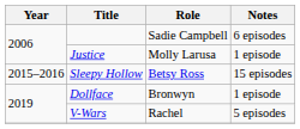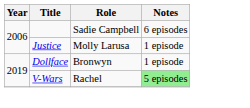 <table class="wikitable sortable">
 <tr>
 <th>Year</th>
 <th>Title</th>
 <th>Role</th>
 <th class="unsortable">Notes</th>
 </tr>
 <tr>
 <td rowspan="2">2006</td>
 <td><em></em></td>
 <td>Sadie Campbell</td>
 <td>6 episodes</td>
 </tr>
 <tr>
 <td><em><a href='#'>Justice</a></em></td>
 <td>Molly Larusa</td>
 <td>1 episode</td>
 </tr>
 <tr>
-<td>2015–2016</td>
-<td><em><a href='#'>Sleepy Hollow</a></em></td>
-<td><a href='#'>Betsy Ross</a></td>
-<td>15 episodes</td>
-</tr>
-<tr>
 <td rowspan="2">2019</td>
 <td><em><a href='#'>Dollface</a></em></td>
 <td>Bronwyn</td>
 <td>1 episode</td>
 </tr>
 <tr>
 <td><em><a href='#'>V-Wars</a></em></td>
 <td>Rachel</td>
-<td>5 episodes</td>
+<td style="background: lightgreen;">5 episodes</td>
 </tr>
 <tr>
 </tr>
 </table>
